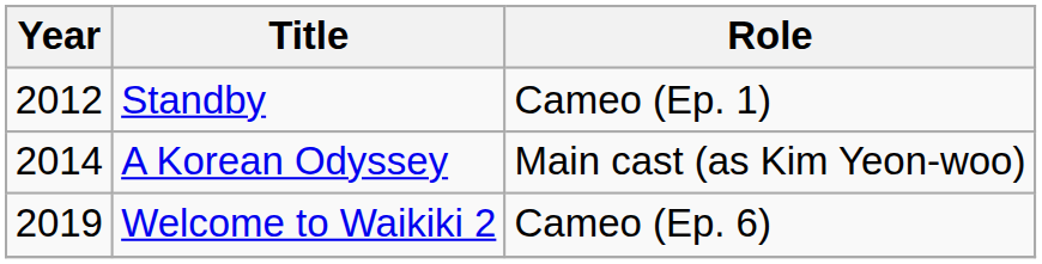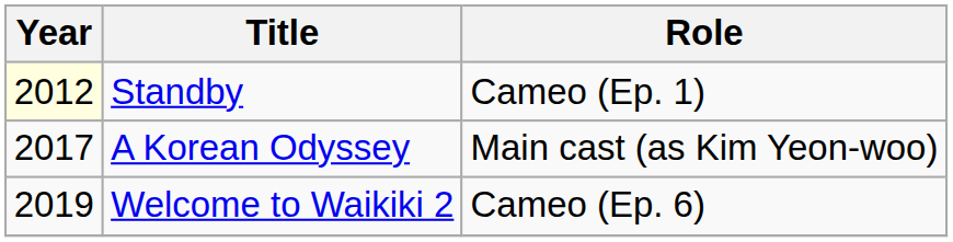 <table class="wikitable">
 <tr>
 <th>Year</th>
 <th>Title</th>
 <th>Role</th>
 </tr>
 <tr>
-<td>2012</td>
+<td style="background: lightyellow;">2012</td>
 <td><a href='#'>Standby</a></td>
 <td>Cameo (Ep. 1)</td>
 </tr>
 <tr>
-<td>2014</td>
+<td>2017</td>
 <td><a href='#'>A Korean Odyssey</a></td>
 <td>Main cast (as Kim Yeon-woo)</td>
 </tr>
 <tr>
 <td>2019</td>
 <td><a href='#'>Welcome to Waikiki 2</a></td>
 <td>Cameo (Ep. 6)</td>
 </tr>
 <tr>
 </tr>
 </table>
